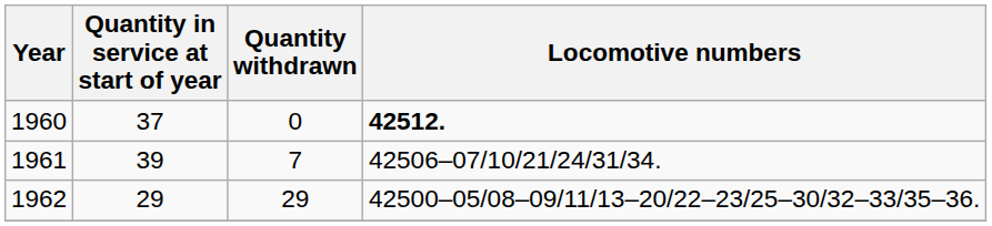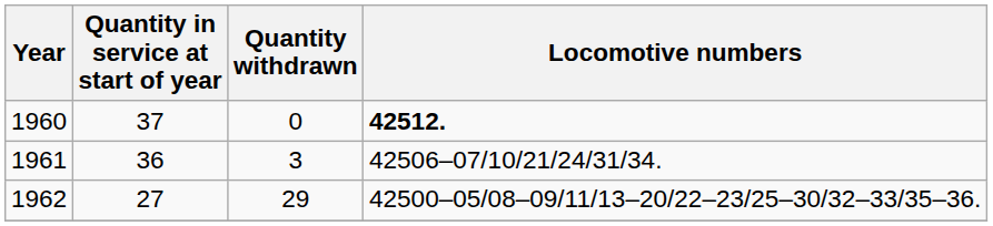 <table class=wikitable style=text-align:center>
 <tr>
 <th>Year</th>
 <th>Quantity in<br>service at<br>start of year</th>
 <th>Quantity<br>withdrawn</th>
 <th>Locomotive numbers</th>
 </tr>
 <tr>
 <td>1960</td>
 <td>37</td>
 <td>0</td>
 <td align=left><strong>42512.</strong></td>
 </tr>
 <tr>
 <td>1961</td>
-<td>39</td>
-<td>7</td>
+<td>36</td>
+<td>3</td>
 <td align=left>42506–07/10/21/24/31/34.</td>
 </tr>
 <tr>
 <td>1962</td>
-<td>29</td>
+<td>27</td>
 <td>29</td>
 <td align=left>42500–05/08–09/11/13–20/22–23/25–30/32–33/35–36.</td>
 </tr>
 <tr>
 </tr>
 </table>
